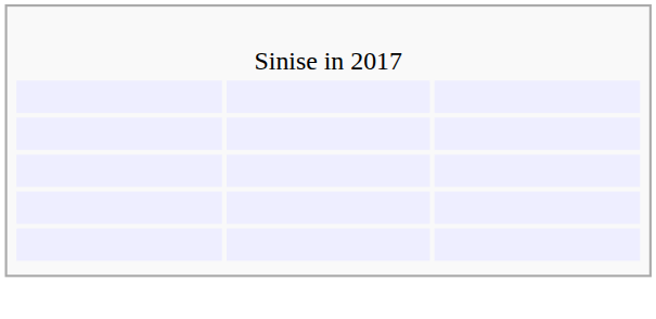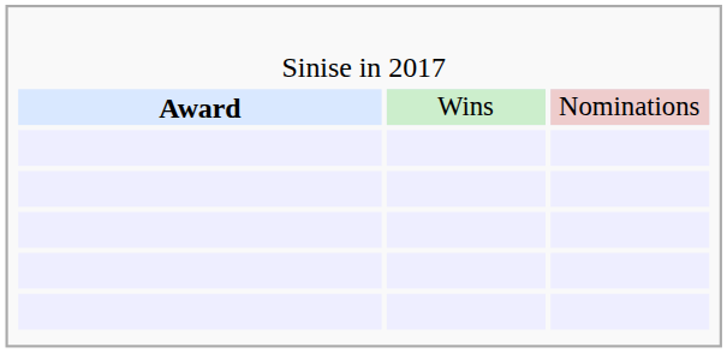 <table class="infobox" style="width: 25em; text-align: left; font-size: 70%; vertical-align: middle;">
 <tr>
 <td colspan="3" style="text-align:center;"><br>Sinise in 2017</td>
+</tr>
+<tr bgcolor=#D9E8FF style="text-align:center;">
+<th style="vertical-align: middle;">Award</th>
+<td style="background:#cceecc; font-size:8pt;" width="60px">Wins</td>
+<td style="background:#eecccc; font-size:8pt;" width="60px">Nominations</td>
 </tr>
 <tr bgcolor=#eeeeff>
 <td align="center"><br></td>
 <td></td>
 <td></td>
 </tr>
 <tr bgcolor=#eeeeff>
 <td align="center"><br></td>
 <td></td>
 <td></td>
 </tr>
 <tr bgcolor=#eeeeff>
 <td align="center"><br></td>
 <td></td>
 <td></td>
 </tr>
 <tr bgcolor=#eeeeff>
 <td align="center"><br></td>
 <td></td>
 <td></td>
 </tr>
 <tr bgcolor=#eeeeff>
 <td align="center"><br></td>
 <td></td>
 <td></td>
 </tr>
 <tr>
 </tr>
 </table>
